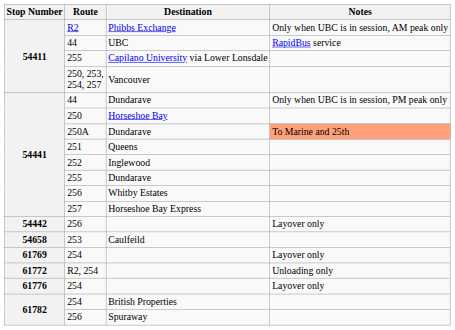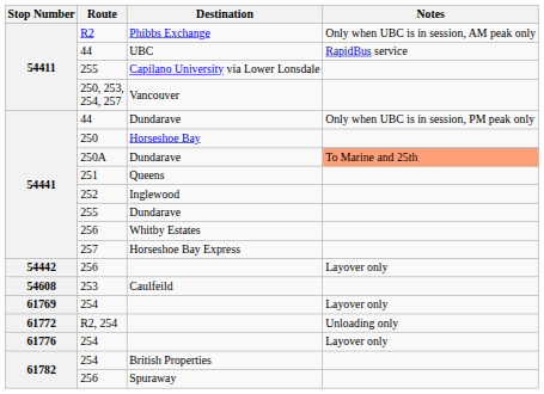 <table class="wikitable">
 <tr>
 <th>Stop Number</th>
 <th>Route</th>
 <th>Destination</th>
 <th>Notes</th>
 </tr>
 <tr>
 <th rowspan="4">54411</th>
 <td><a href='#'>R2</a></td>
 <td><a href='#'>Phibbs Exchange</a></td>
 <td>Only when UBC is in session, AM peak only</td>
 </tr>
 <tr>
 <td>44</td>
 <td>UBC</td>
 <td><a href='#'>RapidBus</a> service</td>
 </tr>
 <tr>
 <td>255</td>
 <td><a href='#'>Capilano University</a> via Lower Lonsdale</td>
 <td></td>
 </tr>
 <tr>
 <td>250, 253,<br>254, 257</td>
 <td>Vancouver</td>
 <td></td>
 </tr>
 <tr>
 <th rowspan="8">54441</th>
 <td>44</td>
 <td>Dundarave</td>
 <td>Only when UBC is in session, PM peak only</td>
 </tr>
 <tr>
 <td>250</td>
 <td><a href='#'>Horseshoe Bay</a></td>
 <td></td>
 </tr>
 <tr>
 <td>250A</td>
 <td>Dundarave</td>
 <td style="background: lightsalmon;">To Marine and 25th</td>
 </tr>
 <tr>
 <td>251</td>
 <td>Queens</td>
 <td></td>
 </tr>
 <tr>
 <td>252</td>
 <td>Inglewood</td>
 <td></td>
 </tr>
 <tr>
 <td>255</td>
 <td>Dundarave</td>
 <td></td>
 </tr>
 <tr>
 <td>256</td>
 <td>Whitby Estates</td>
 <td></td>
 </tr>
 <tr>
 <td>257</td>
 <td>Horseshoe Bay Express</td>
 <td></td>
 </tr>
 <tr>
 <th>54442</th>
 <td>256</td>
 <td></td>
 <td>Layover only</td>
 </tr>
 <tr>
-<th>54658</th>
+<th>54608</th>
 <td>253</td>
 <td>Caulfeild</td>
 <td></td>
 </tr>
 <tr>
 <th>61769</th>
 <td>254</td>
 <td></td>
 <td>Layover only</td>
 </tr>
 <tr>
 <th>61772</th>
 <td>R2, 254</td>
 <td></td>
 <td>Unloading only</td>
 </tr>
 <tr>
 <th>61776</th>
 <td>254</td>
 <td></td>
 <td>Layover only</td>
 </tr>
 <tr>
 <th rowspan="2">61782</th>
 <td>254</td>
 <td>British Properties</td>
 <td></td>
 </tr>
 <tr>
 <td>256</td>
 <td>Spuraway</td>
 <td></td>
 </tr>
 </table>
